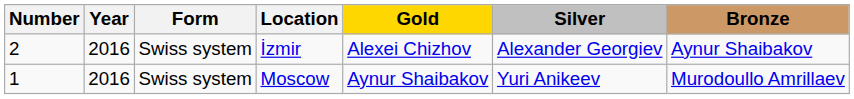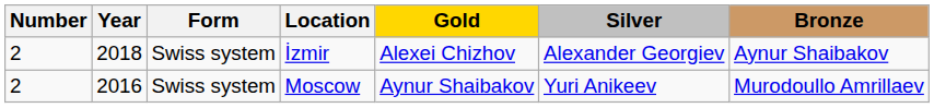 <table class="wikitable">
 <tr>
 <th>Number</th>
 <th>Year</th>
 <th>Form</th>
 <th>Location</th>
 <th style="background-color:gold;">Gold</th>
 <th style="background-color:silver;">Silver</th>
 <th style="background-color:#cc9966;">Bronze</th>
 </tr>
 <tr>
 <td>2</td>
-<td>2016</td>
+<td>2018</td>
 <td>Swiss system</td>
 <td> <a href='#'>İzmir</a></td>
 <td> <a href='#'>Alexei Chizhov</a></td>
 <td> <a href='#'>Alexander Georgiev</a></td>
 <td> <a href='#'>Aynur Shaibakov</a></td>
 </tr>
 <tr>
-<td>1</td>
+<td>2</td>
 <td>2016</td>
 <td>Swiss system</td>
 <td> <a href='#'>Moscow</a></td>
 <td> <a href='#'>Aynur Shaibakov</a></td>
 <td> <a href='#'>Yuri Anikeev</a></td>
 <td> <a href='#'>Murodoullo Amrillaev</a></td>
 </tr>
 </table>
